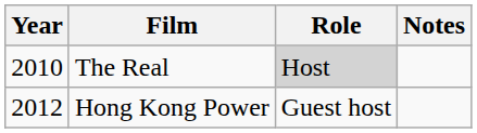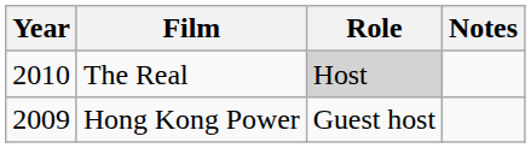 <table class="wikitable">
 <tr>
 <th>Year</th>
 <th>Film</th>
 <th>Role</th>
 <th>Notes</th>
 </tr>
 <tr>
 <td>2010</td>
 <td>The Real</td>
 <td style="background: lightgrey;">Host</td>
 <td></td>
 </tr>
 <tr>
-<td>2012</td>
+<td>2009</td>
 <td>Hong Kong Power</td>
 <td>Guest host</td>
 <td></td>
 </tr>
 </table>
